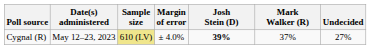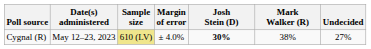 <table class="wikitable" style="font-size:90%;text-align:center;">
 <tr valign=bottom>
 <th>Poll source</th>
 <th>Date(s)<br>administered</th>
 <th>Sample<br>size</th>
 <th>Margin<br>of error</th>
 <th style="width:100px;">Josh<br>Stein (D)</th>
 <th style="width:100px;">Mark<br>Walker (R)</th>
 <th>Undecided</th>
 </tr>
 <tr>
 <td style="text-align:left;">Cygnal (R)</td>
 <td>May 12–23, 2023</td>
 <td style="background: khaki;">610 (LV)</td>
 <td>± 4.0%</td>
-<td><strong>39%</strong></td>
-<td>37%</td>
+<td><strong>30%</strong></td>
+<td>38%</td>
 <td>27%</td>
 </tr>
 </table>
